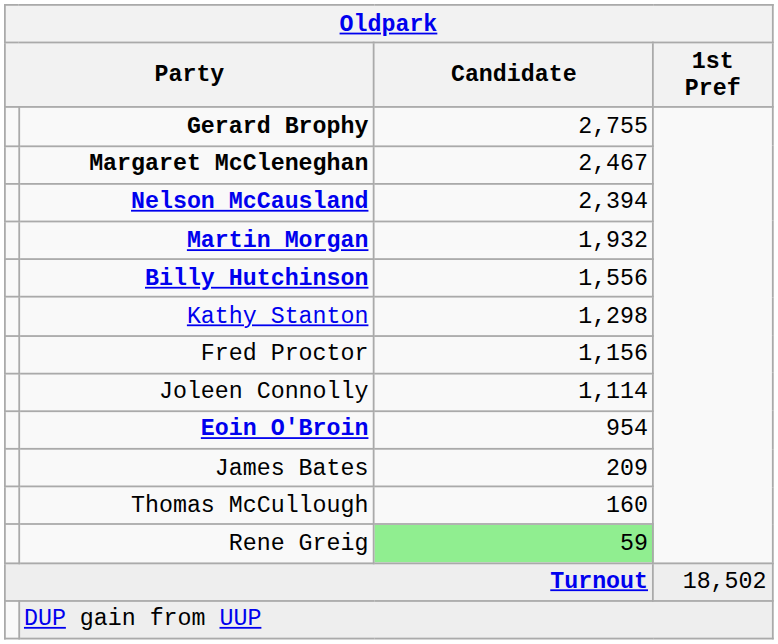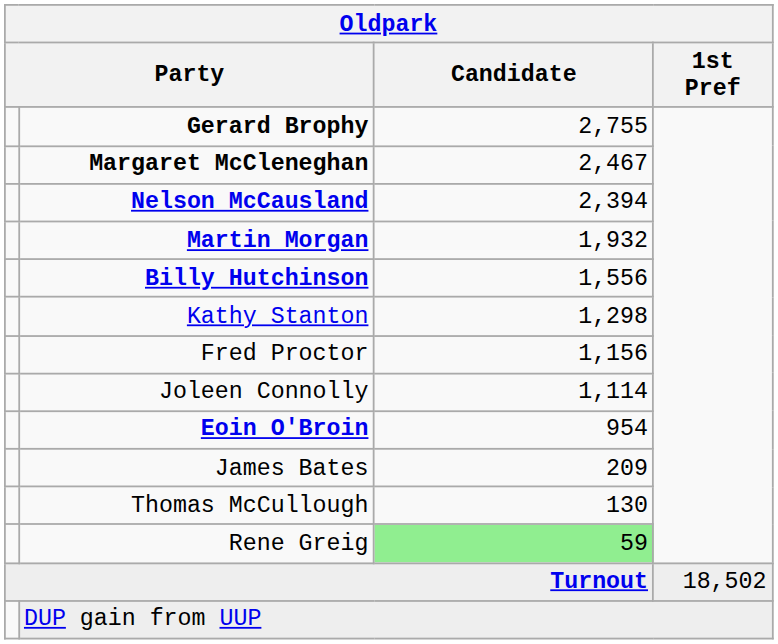 <table class="wikitable">
 <tr>
 <th colspan="4" align="center"><a href='#'>Oldpark</a></th>
 </tr>
 <tr>
 <th colspan="2" align="center" width=200>Party</th>
 <th width=150>Candidate</th>
 <th width=60>1st Pref</th>
 </tr>
 <tr>
 <td></td>
 <td align="right"><strong>Gerard Brophy</strong></td>
 <td align="right">2,755</td>
 </tr>
 <tr>
 <td></td>
 <td align="right"><strong>Margaret McCleneghan</strong></td>
 <td align="right">2,467</td>
 </tr>
 <tr>
 <td></td>
 <td align="right"><strong><a href='#'>Nelson McCausland</a></strong></td>
 <td align="right">2,394</td>
 </tr>
 <tr>
 <td></td>
 <td align="right"><strong><a href='#'>Martin Morgan</a></strong></td>
 <td align="right">1,932</td>
 </tr>
 <tr>
 <td></td>
 <td align="right"><strong><a href='#'>Billy Hutchinson</a></strong></td>
 <td align="right">1,556</td>
 </tr>
 <tr>
 <td></td>
 <td align="right"><a href='#'>Kathy Stanton</a></td>
 <td align="right">1,298</td>
 </tr>
 <tr>
 <td></td>
 <td align="right">Fred Proctor</td>
 <td align="right">1,156</td>
 </tr>
 <tr>
 <td></td>
 <td align="right">Joleen Connolly</td>
 <td align="right">1,114</td>
 </tr>
 <tr>
 <td></td>
 <td align="right"><strong><a href='#'>Eoin O'Broin</a></strong></td>
 <td align="right">954</td>
 </tr>
 <tr>
 <td></td>
 <td align="right">James Bates</td>
 <td align="right">209</td>
 </tr>
 <tr>
 <td></td>
 <td align="right">Thomas McCullough</td>
-<td align="right">160</td>
+<td align="right">130</td>
 </tr>
 <tr>
 <td></td>
 <td align="right">Rene Greig</td>
 <td align="right" style="background: lightgreen;">59</td>
 </tr>
 <tr bgcolor="EEEEEE">
 <td colspan=3 align="right"><strong><a href='#'>Turnout</a></strong></td>
 <td align="right">18,502</td>
 </tr>
 <tr>
 <td bgcolor=></td>
 <td colspan=3 bgcolor="EEEEEE"><a href='#'>DUP</a> gain from <a href='#'>UUP</a></td>
 </tr>
 </table>
